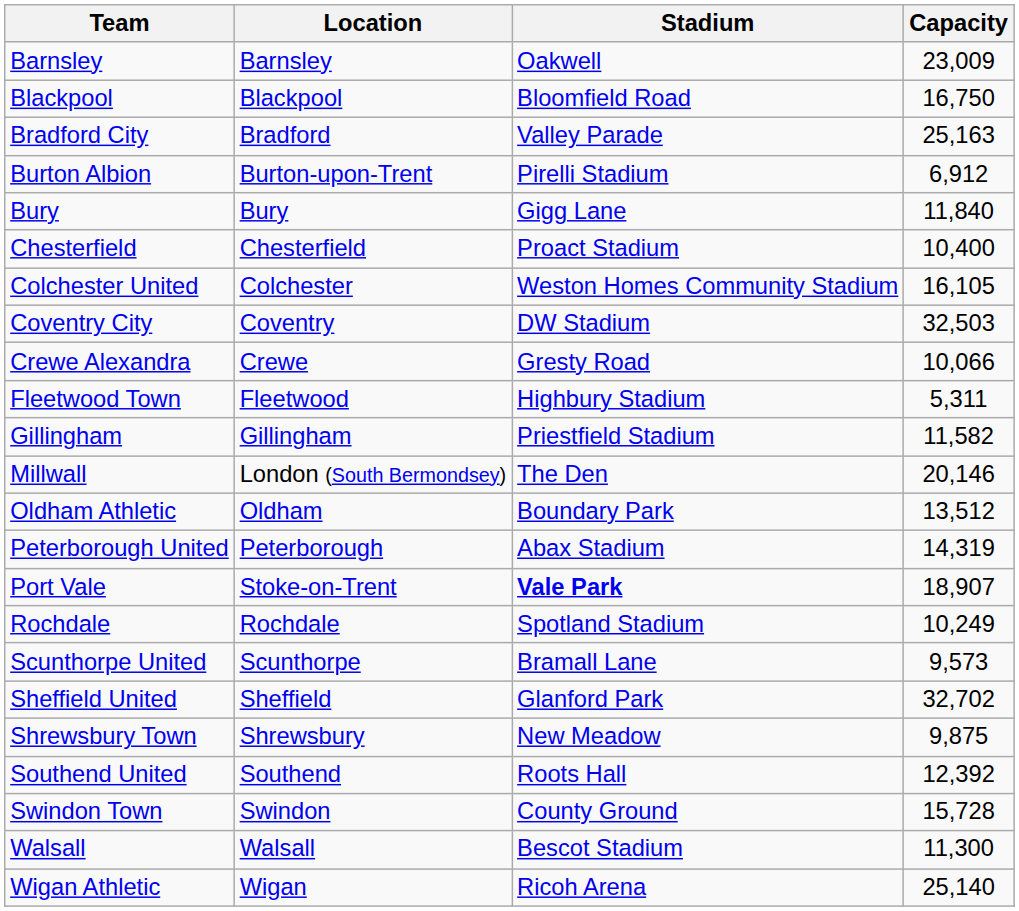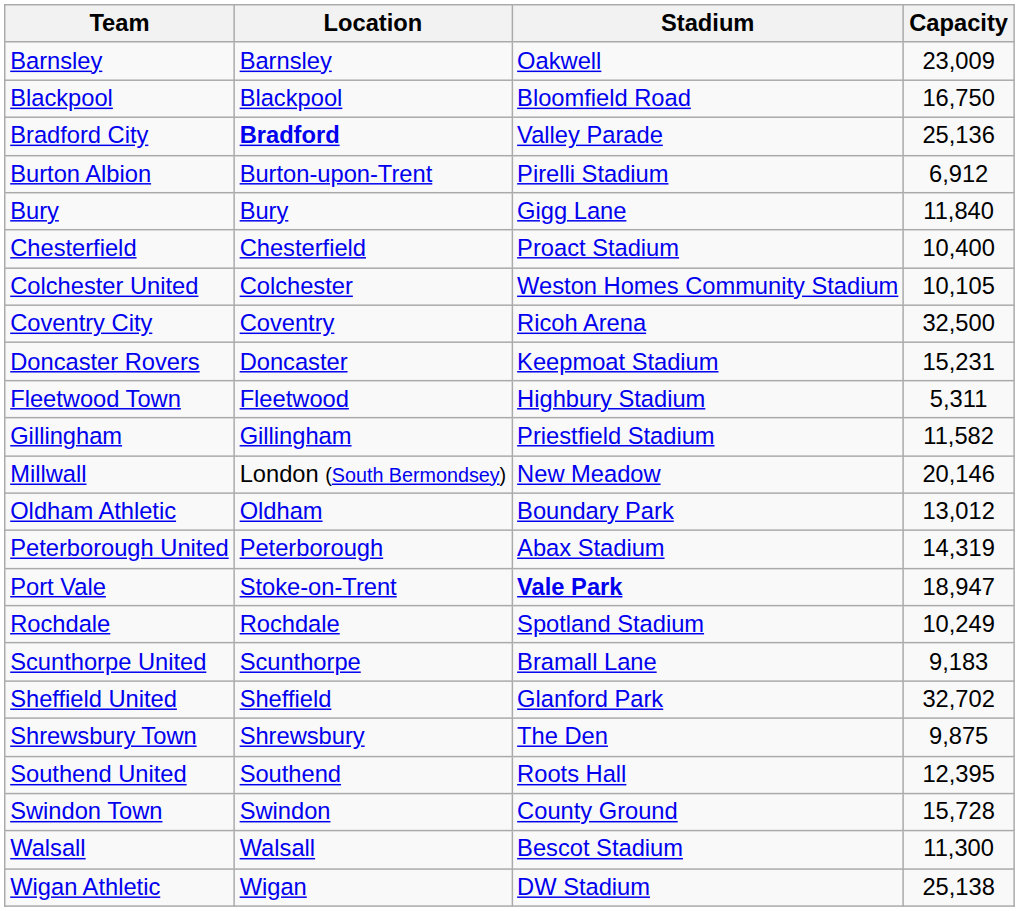 <table class="wikitable sortable">
 <tr>
 <th>Team</th>
 <th>Location</th>
 <th>Stadium</th>
 <th>Capacity</th>
 </tr>
 <tr>
 <td><a href='#'>Barnsley</a></td>
 <td><a href='#'>Barnsley</a></td>
 <td><a href='#'>Oakwell</a></td>
 <td style="text-align:center;">23,009</td>
 </tr>
 <tr>
 <td><a href='#'>Blackpool</a></td>
 <td><a href='#'>Blackpool</a></td>
 <td><a href='#'>Bloomfield Road</a></td>
 <td style="text-align:center;">16,750</td>
 </tr>
 <tr>
 <td><a href='#'>Bradford City</a></td>
-<td><a href='#'>Bradford</a></td>
+<td><strong><a href='#'>Bradford</a></strong></td>
 <td><a href='#'>Valley Parade</a></td>
-<td style="text-align:center;">25,163</td>
+<td style="text-align:center;">25,136</td>
 </tr>
 <tr>
 <td><a href='#'>Burton Albion</a></td>
 <td><a href='#'>Burton-upon-Trent</a></td>
 <td><a href='#'>Pirelli Stadium</a></td>
 <td style="text-align:center;">6,912</td>
 </tr>
 <tr>
 <td><a href='#'>Bury</a></td>
 <td><a href='#'>Bury</a></td>
 <td><a href='#'>Gigg Lane</a></td>
 <td style="text-align:center;">11,840</td>
 </tr>
 <tr>
 <td><a href='#'>Chesterfield</a></td>
 <td><a href='#'>Chesterfield</a></td>
 <td><a href='#'>Proact Stadium</a></td>
 <td style="text-align:center;">10,400</td>
 </tr>
 <tr>
 <td><a href='#'>Colchester United</a></td>
 <td><a href='#'>Colchester</a></td>
 <td><a href='#'>Weston Homes Community Stadium</a></td>
-<td style="text-align:center;">16,105</td>
+<td style="text-align:center;">10,105</td>
 </tr>
 <tr>
 <td><a href='#'>Coventry City</a></td>
 <td><a href='#'>Coventry</a></td>
-<td><a href='#'>DW Stadium</a></td>
-<td style="text-align:center;">32,503</td>
+<td><a href='#'>Ricoh Arena</a></td>
+<td style="text-align:center;">32,500</td>
 </tr>
 <tr>
-<td><a href='#'>Crewe Alexandra</a></td>
-<td><a href='#'>Crewe</a></td>
-<td><a href='#'>Gresty Road</a></td>
-<td style="text-align:center;">10,066</td>
+<td><a href='#'>Doncaster Rovers</a></td>
+<td><a href='#'>Doncaster</a></td>
+<td><a href='#'>Keepmoat Stadium</a></td>
+<td style="text-align:center;">15,231</td>
 </tr>
 <tr>
 <td><a href='#'>Fleetwood Town</a></td>
 <td><a href='#'>Fleetwood</a></td>
 <td><a href='#'>Highbury Stadium</a></td>
 <td style="text-align:center;">5,311</td>
 </tr>
 <tr>
 <td><a href='#'>Gillingham</a></td>
 <td><a href='#'>Gillingham</a></td>
 <td><a href='#'>Priestfield Stadium</a></td>
 <td align="center">11,582</td>
 </tr>
 <tr>
 <td><a href='#'>Millwall</a></td>
 <td>London <small>(<a href='#'>South Bermondsey</a>)</small></td>
-<td><a href='#'>The Den</a></td>
+<td><a href='#'>New Meadow</a></td>
 <td align="center">20,146</td>
 </tr>
 <tr>
 <td><a href='#'>Oldham Athletic</a></td>
 <td><a href='#'>Oldham</a></td>
 <td><a href='#'>Boundary Park</a></td>
-<td style="text-align:center;">13,512</td>
+<td style="text-align:center;">13,012</td>
 </tr>
 <tr>
 <td><a href='#'>Peterborough United</a></td>
 <td><a href='#'>Peterborough</a></td>
 <td><a href='#'>Abax Stadium</a></td>
 <td style="text-align:center;">14,319</td>
 </tr>
 <tr>
 <td><a href='#'>Port Vale</a></td>
 <td><a href='#'>Stoke-on-Trent</a></td>
 <td><strong><a href='#'>Vale Park</a></strong></td>
-<td align="center">18,907</td>
+<td align="center">18,947</td>
 </tr>
 <tr>
 <td><a href='#'>Rochdale</a></td>
 <td><a href='#'>Rochdale</a></td>
 <td><a href='#'>Spotland Stadium</a></td>
 <td align="center">10,249</td>
 </tr>
 <tr>
 <td><a href='#'>Scunthorpe United</a></td>
 <td><a href='#'>Scunthorpe</a></td>
 <td><a href='#'>Bramall Lane</a></td>
-<td style="text-align:center;">9,573</td>
+<td style="text-align:center;">9,183</td>
 </tr>
 <tr>
 <td><a href='#'>Sheffield United</a></td>
 <td><a href='#'>Sheffield</a></td>
 <td><a href='#'>Glanford Park</a></td>
 <td style="text-align:center;">32,702</td>
 </tr>
 <tr>
 <td><a href='#'>Shrewsbury Town</a></td>
 <td><a href='#'>Shrewsbury</a></td>
-<td><a href='#'>New Meadow</a></td>
+<td><a href='#'>The Den</a></td>
 <td style="text-align:center;">9,875</td>
 </tr>
 <tr>
 <td><a href='#'>Southend United</a></td>
 <td><a href='#'>Southend</a></td>
 <td><a href='#'>Roots Hall</a></td>
-<td style="text-align:center;">12,392</td>
+<td style="text-align:center;">12,395</td>
 </tr>
 <tr>
 <td><a href='#'>Swindon Town</a></td>
 <td><a href='#'>Swindon</a></td>
 <td><a href='#'>County Ground</a></td>
 <td style="text-align:center;">15,728</td>
 </tr>
 <tr>
 <td><a href='#'>Walsall</a></td>
 <td><a href='#'>Walsall</a></td>
 <td><a href='#'>Bescot Stadium</a></td>
 <td style="text-align:center;">11,300</td>
 </tr>
 <tr>
 <td><a href='#'>Wigan Athletic</a></td>
 <td><a href='#'>Wigan</a></td>
-<td><a href='#'>Ricoh Arena</a></td>
-<td style="text-align:center;">25,140</td>
+<td><a href='#'>DW Stadium</a></td>
+<td style="text-align:center;">25,138</td>
 </tr>
 </table>
